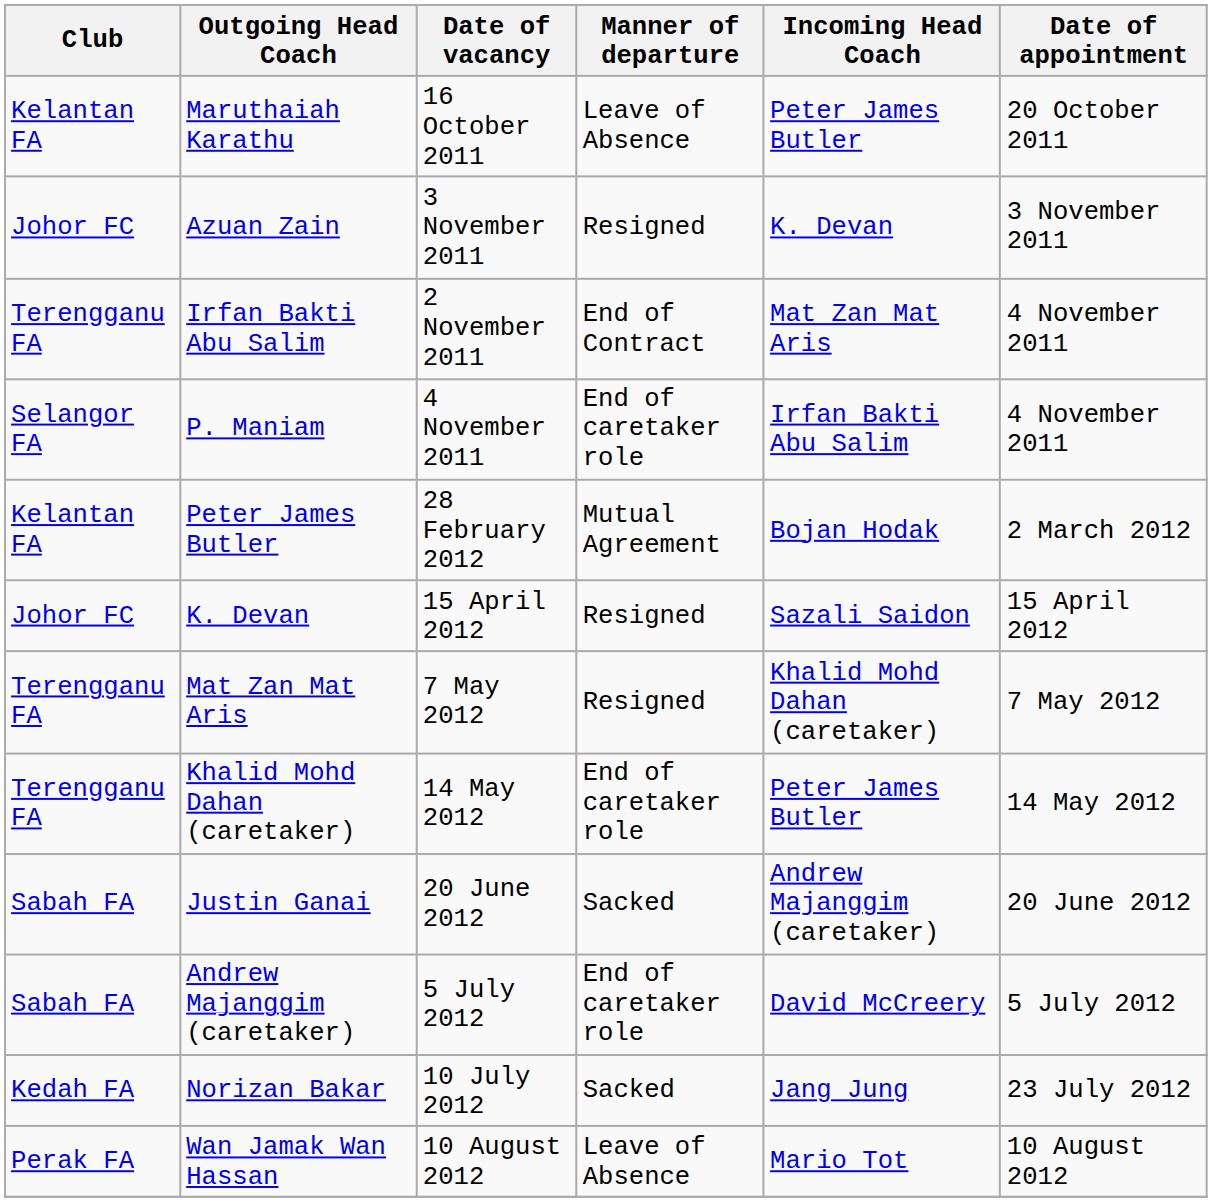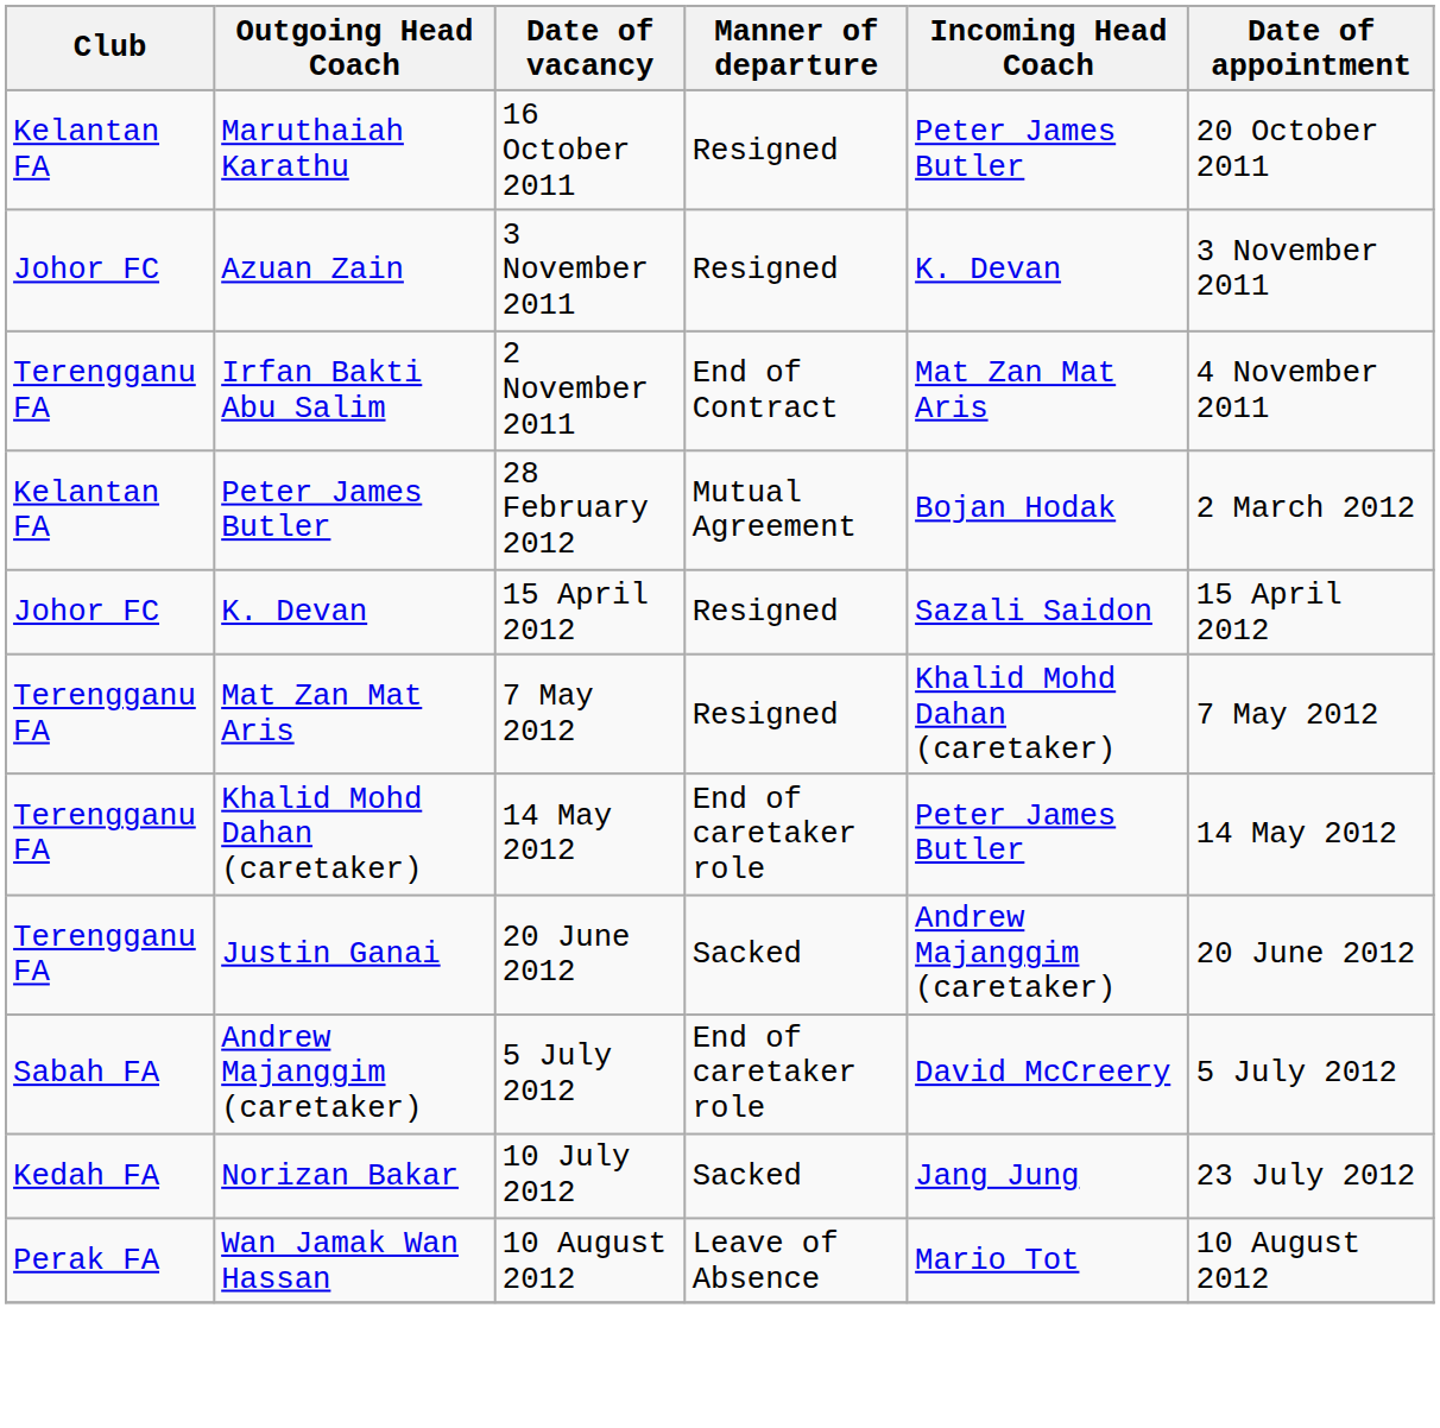 <table class="wikitable">
 <tr>
 <th>Club</th>
 <th>Outgoing Head Coach</th>
 <th>Date of vacancy</th>
 <th>Manner of departure</th>
 <th>Incoming Head Coach</th>
 <th>Date of appointment</th>
 </tr>
 <tr>
 <td><a href='#'>Kelantan FA</a></td>
 <td> <a href='#'>Maruthaiah Karathu</a></td>
 <td>16 October 2011</td>
-<td>Leave of Absence</td>
+<td>Resigned</td>
 <td> <a href='#'>Peter James Butler</a></td>
 <td>20 October 2011</td>
 </tr>
 <tr>
 <td><a href='#'>Johor FC</a></td>
 <td> <a href='#'>Azuan Zain</a></td>
 <td>3 November 2011</td>
 <td>Resigned</td>
 <td> <a href='#'>K. Devan</a></td>
 <td>3 November 2011</td>
 </tr>
 <tr>
 <td><a href='#'>Terengganu FA</a></td>
 <td> <a href='#'>Irfan Bakti Abu Salim</a></td>
 <td>2 November 2011</td>
 <td>End of Contract</td>
 <td> <a href='#'>Mat Zan Mat Aris</a></td>
-<td>4 November 2011</td>
-</tr>
-<tr>
-<td><a href='#'>Selangor FA</a></td>
-<td> <a href='#'>P. Maniam</a></td>
-<td>4 November 2011</td>
-<td>End of caretaker role</td>
-<td> <a href='#'>Irfan Bakti Abu Salim</a></td>
 <td>4 November 2011</td>
 </tr>
 <tr>
 <td><a href='#'>Kelantan FA</a></td>
 <td> <a href='#'>Peter James Butler</a></td>
 <td>28 February 2012</td>
 <td>Mutual Agreement</td>
 <td> <a href='#'>Bojan Hodak</a></td>
 <td>2 March 2012</td>
 </tr>
 <tr>
 <td><a href='#'>Johor FC</a></td>
 <td> <a href='#'>K. Devan</a></td>
 <td>15 April 2012</td>
 <td>Resigned</td>
 <td> <a href='#'>Sazali Saidon</a></td>
 <td>15 April 2012</td>
 </tr>
 <tr>
 <td><a href='#'>Terengganu FA</a></td>
 <td> <a href='#'>Mat Zan Mat Aris</a></td>
 <td>7 May 2012</td>
 <td>Resigned</td>
 <td> <a href='#'>Khalid Mohd Dahan</a> (caretaker)</td>
 <td>7 May 2012</td>
 </tr>
 <tr>
 <td><a href='#'>Terengganu FA</a></td>
 <td> <a href='#'>Khalid Mohd Dahan</a> (caretaker)</td>
 <td>14 May 2012</td>
 <td>End of caretaker role</td>
 <td> <a href='#'>Peter James Butler</a></td>
 <td>14 May 2012</td>
 </tr>
 <tr>
-<td><a href='#'>Sabah FA</a></td>
+<td><a href='#'>Terengganu FA</a></td>
 <td> <a href='#'>Justin Ganai</a></td>
 <td>20 June 2012</td>
 <td>Sacked</td>
 <td> <a href='#'>Andrew Majanggim</a> (caretaker)</td>
 <td>20 June 2012</td>
 </tr>
 <tr>
 <td><a href='#'>Sabah FA</a></td>
 <td> <a href='#'>Andrew Majanggim</a> (caretaker)</td>
 <td>5 July 2012</td>
 <td>End of caretaker role</td>
 <td> <a href='#'>David McCreery</a></td>
 <td>5 July 2012</td>
 </tr>
 <tr>
 <td><a href='#'>Kedah FA</a></td>
 <td> <a href='#'>Norizan Bakar</a></td>
 <td>10 July 2012</td>
 <td>Sacked</td>
 <td> <a href='#'>Jang Jung</a></td>
 <td>23 July 2012</td>
 </tr>
 <tr>
 <td><a href='#'>Perak FA</a></td>
 <td> <a href='#'>Wan Jamak Wan Hassan</a></td>
 <td>10 August 2012</td>
 <td>Leave of Absence</td>
 <td> <a href='#'>Mario Tot</a></td>
 <td>10 August 2012</td>
 </tr>
 <tr>
 </tr>
 </table>
